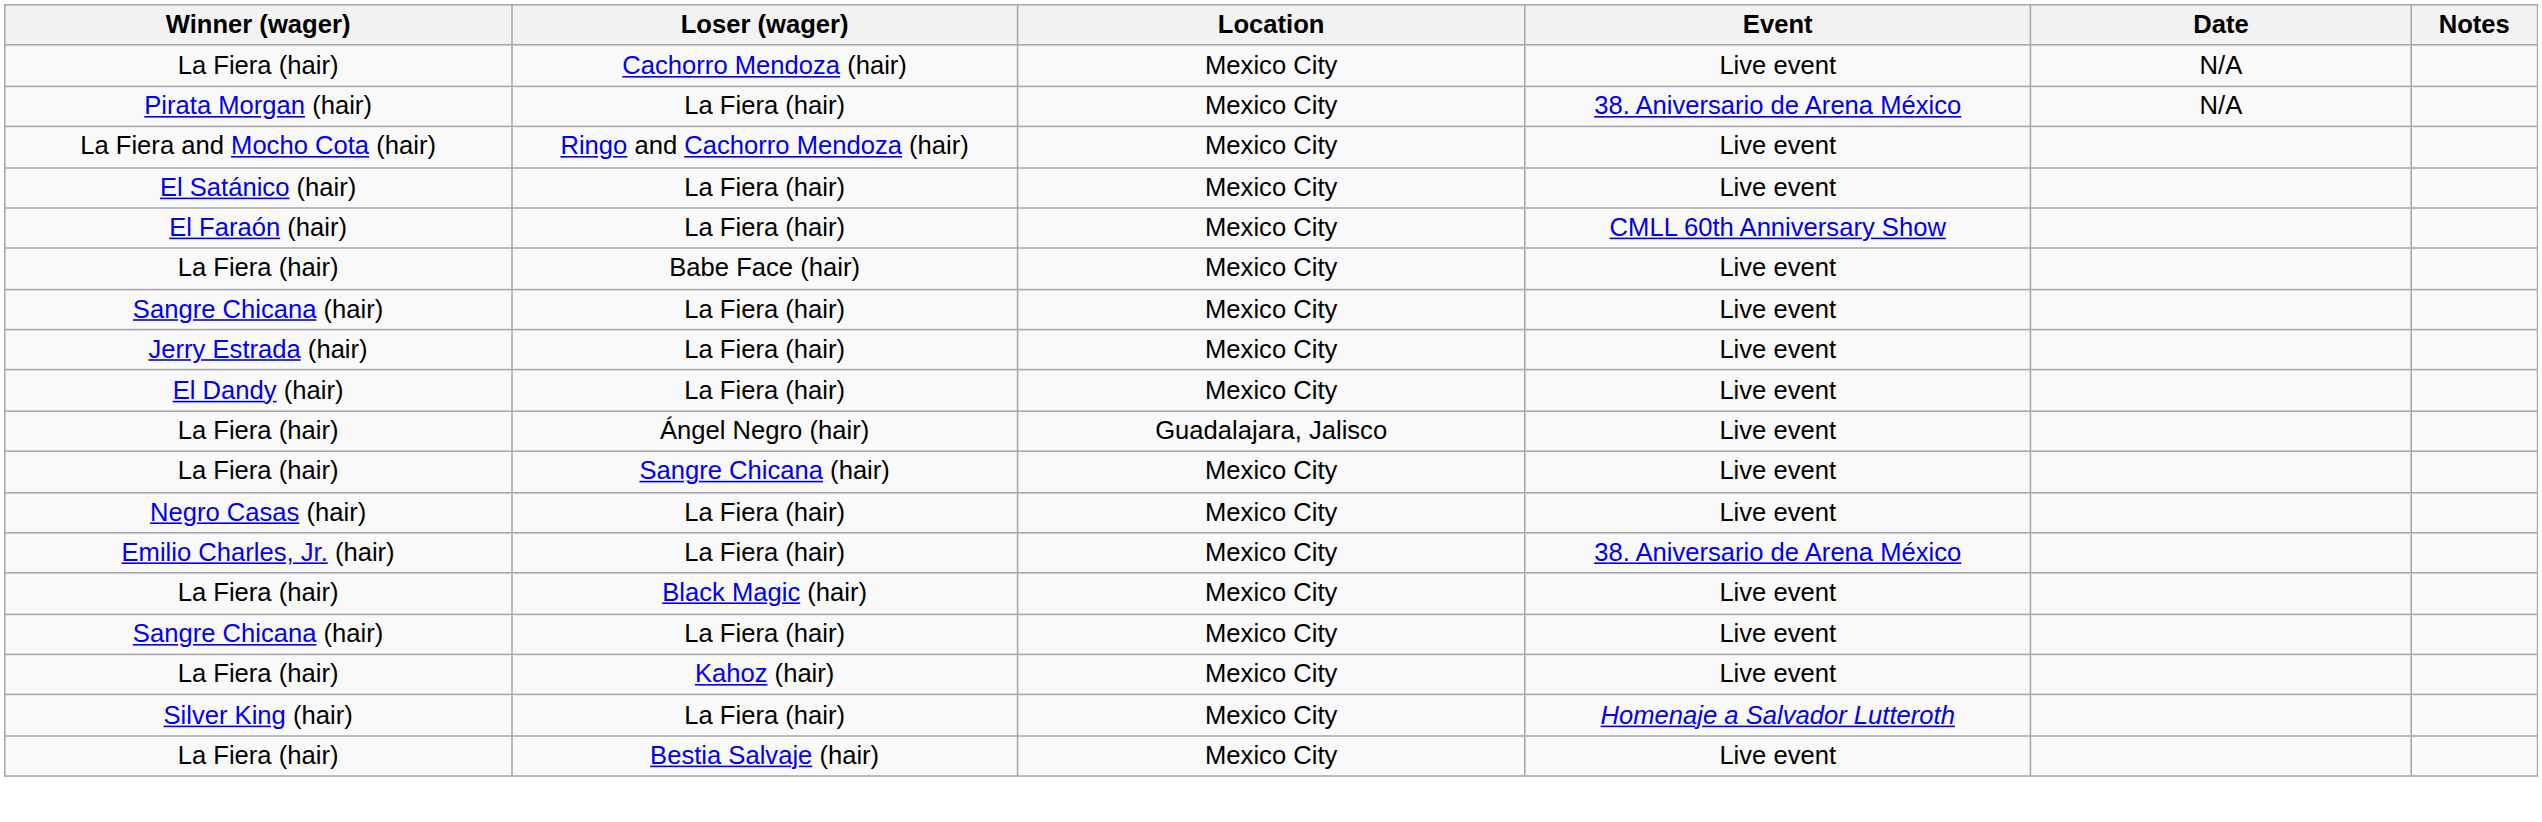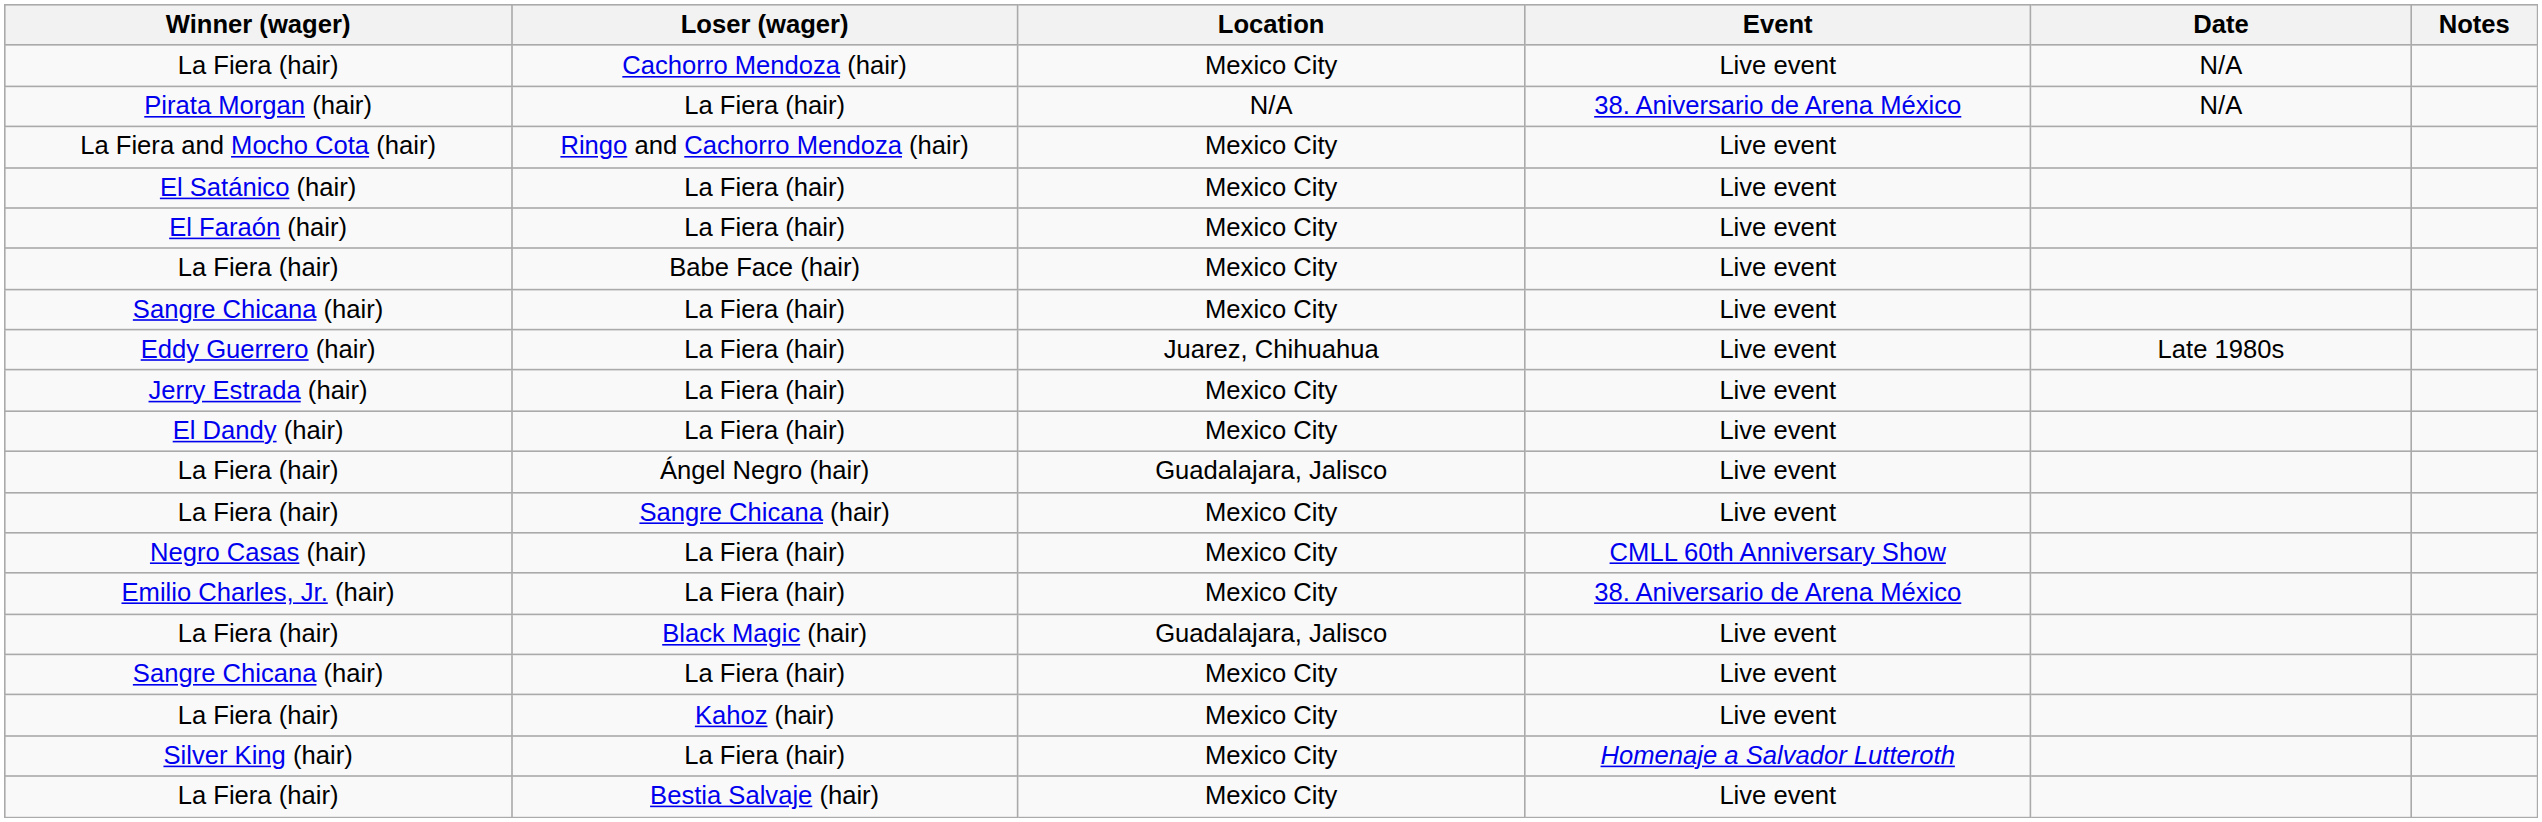 <table class="wikitable sortable" width=100%  style="text-align: center">
 <tr>
 <th width=20% scope="col">Winner (wager)</th>
 <th width=20% scope="col">Loser (wager)</th>
 <th width=20% scope="col">Location</th>
 <th width=20% scope="col">Event</th>
 <th width=15% scope="col">Date</th>
 <th class="unsortable" width=5% scope="col">Notes</th>
 </tr>
 <tr>
 <td>La Fiera (hair)</td>
 <td><a href='#'>Cachorro Mendoza</a> (hair)</td>
 <td>Mexico City</td>
 <td>Live event</td>
 <td>N/A</td>
 <td></td>
 </tr>
 <tr>
 <td><a href='#'>Pirata Morgan</a> (hair)</td>
 <td>La Fiera (hair)</td>
-<td>Mexico City</td>
+<td>N/A</td>
 <td><a href='#'>38. Aniversario de Arena México</a></td>
 <td>N/A</td>
 <td> </td>
 </tr>
 <tr>
 <td>La Fiera and <a href='#'>Mocho Cota</a> (hair)</td>
 <td><a href='#'>Ringo</a> and <a href='#'>Cachorro Mendoza</a> (hair)</td>
 <td>Mexico City</td>
 <td>Live event</td>
 <td></td>
 <td></td>
 </tr>
 <tr>
 <td><a href='#'>El Satánico</a> (hair)</td>
 <td>La Fiera (hair)</td>
 <td>Mexico City</td>
 <td>Live event</td>
 <td></td>
 <td> </td>
 </tr>
 <tr>
 <td><a href='#'>El Faraón</a> (hair)</td>
 <td>La Fiera (hair)</td>
 <td>Mexico City</td>
-<td><a href='#'>CMLL 60th Anniversary Show</a></td>
+<td>Live event</td>
 <td></td>
 <td> </td>
 </tr>
 <tr>
 <td>La Fiera (hair)</td>
 <td>Babe Face (hair)</td>
 <td>Mexico City</td>
 <td>Live event</td>
 <td></td>
 <td> </td>
 </tr>
 <tr>
 <td><a href='#'>Sangre Chicana</a> (hair)</td>
 <td>La Fiera (hair)</td>
 <td>Mexico City</td>
 <td>Live event</td>
 <td></td>
+<td> </td>
+</tr>
+<tr>
+<td><a href='#'>Eddy Guerrero</a> (hair)</td>
+<td>La Fiera (hair)</td>
+<td>Juarez, Chihuahua</td>
+<td>Live event</td>
+<td>Late 1980s</td>
 <td> </td>
 </tr>
 <tr>
 <td><a href='#'>Jerry Estrada</a> (hair)</td>
 <td>La Fiera (hair)</td>
 <td>Mexico City</td>
 <td>Live event</td>
 <td></td>
 <td> </td>
 </tr>
 <tr>
 <td><a href='#'>El Dandy</a> (hair)</td>
 <td>La Fiera (hair)</td>
 <td>Mexico City</td>
 <td>Live event</td>
 <td></td>
 <td> </td>
 </tr>
 <tr>
 <td>La Fiera (hair)</td>
 <td>Ángel Negro (hair)</td>
 <td>Guadalajara, Jalisco</td>
 <td>Live event</td>
 <td></td>
 <td> </td>
 </tr>
 <tr>
 <td>La Fiera (hair)</td>
 <td><a href='#'>Sangre Chicana</a> (hair)</td>
 <td>Mexico City</td>
 <td>Live event</td>
 <td></td>
 <td> </td>
 </tr>
 <tr>
 <td><a href='#'>Negro Casas</a> (hair)</td>
 <td>La Fiera (hair)</td>
 <td>Mexico City</td>
-<td>Live event</td>
+<td><a href='#'>CMLL 60th Anniversary Show</a></td>
 <td></td>
 <td></td>
 </tr>
 <tr>
 <td><a href='#'>Emilio Charles, Jr.</a> (hair)</td>
 <td>La Fiera (hair)</td>
 <td>Mexico City</td>
 <td><a href='#'>38. Aniversario de Arena México</a></td>
 <td></td>
 <td></td>
 </tr>
 <tr>
 <td>La Fiera (hair)</td>
 <td><a href='#'>Black Magic</a> (hair)</td>
-<td>Mexico City</td>
+<td>Guadalajara, Jalisco</td>
 <td>Live event</td>
 <td></td>
 <td> </td>
 </tr>
 <tr>
 <td><a href='#'>Sangre Chicana</a> (hair)</td>
 <td>La Fiera (hair)</td>
 <td>Mexico City</td>
 <td>Live event</td>
 <td></td>
 <td> </td>
 </tr>
 <tr>
 <td>La Fiera (hair)</td>
 <td><a href='#'>Kahoz</a> (hair)</td>
 <td>Mexico City</td>
 <td>Live event</td>
 <td></td>
 <td> </td>
 </tr>
 <tr>
 <td><a href='#'>Silver King</a> (hair)</td>
 <td>La Fiera (hair)</td>
 <td>Mexico City</td>
 <td><em><a href='#'>Homenaje a Salvador Lutteroth</a></em></td>
 <td></td>
 <td> </td>
 </tr>
 <tr>
 <td>La Fiera (hair)</td>
 <td><a href='#'>Bestia Salvaje</a> (hair)</td>
 <td>Mexico City</td>
 <td>Live event</td>
 <td></td>
 <td> </td>
 </tr>
 </table>
